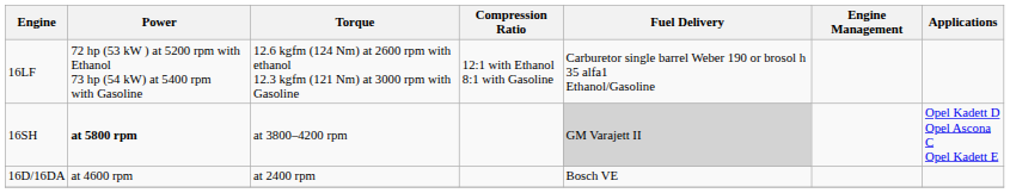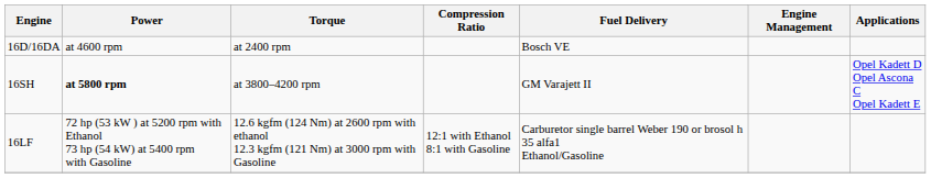 <table class="wikitable">
 <tr>
 <th>Engine</th>
 <th>Power</th>
 <th>Torque</th>
 <th>Compression Ratio</th>
 <th>Fuel Delivery</th>
 <th>Engine Management</th>
 <th>Applications</th>
 </tr>
 <tr>
+<td>16D/16DA</td>
+<td> at 4600 rpm</td>
+<td> at 2400 rpm</td>
+<td></td>
+<td>Bosch VE</td>
+<td></td>
+<td></td>
+</tr>
+<tr>
+<td>16SH</td>
+<td><strong> at 5800 rpm</strong></td>
+<td> at 3800–4200 rpm</td>
+<td></td>
+<td>GM Varajett II</td>
+<td></td>
+<td><a href='#'>Opel Kadett D</a><br><a href='#'>Opel Ascona C</a><br><a href='#'>Opel Kadett E</a></td>
+</tr>
+<tr>
 <td>16LF</td>
 <td>72 hp (53 kW ) at 5200 rpm with Ethanol<br>73 hp (54 kW) at 5400 rpm<br>with Gasoline</td>
 <td>12.6 kgfm (124 Nm) at 2600 rpm with ethanol<br>12.3 kgfm (121 Nm) at 3000 rpm with Gasoline</td>
 <td>12:1 with Ethanol<br>8:1 with Gasoline</td>
 <td>Carburetor single barrel Weber 190 or brosol h 35 alfa1<br>Ethanol/Gasoline</td>
 <td></td>
 <td></td>
 </tr>
 <tr>
-<td>16SH</td>
-<td><strong> at 5800 rpm</strong></td>
-<td> at 3800–4200 rpm</td>
-<td></td>
-<td style="background: lightgrey;">GM Varajett II</td>
-<td></td>
-<td><a href='#'>Opel Kadett D</a><br><a href='#'>Opel Ascona C</a><br><a href='#'>Opel Kadett E</a></td>
-</tr>
-<tr>
-<td>16D/16DA</td>
-<td> at 4600 rpm</td>
-<td> at 2400 rpm</td>
-<td></td>
-<td>Bosch VE</td>
-<td></td>
-<td></td>
-</tr>
-<tr>
 </tr>
 </table>
